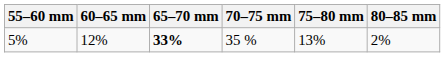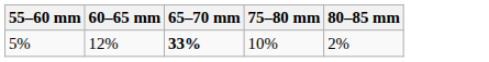 <table class="wikitable">
 <tr>
 <th>55–60 mm</th>
 <th>60–65 mm</th>
 <th>65–70 mm</th>
-<th>70–75 mm</th>
 <th>75–80 mm</th>
 <th>80–85 mm</th>
 </tr>
 <tr>
 <td>5%</td>
 <td>12%</td>
 <td><strong>33%</strong></td>
-<td>35 %</td>
-<td>13%</td>
+<td>10%</td>
 <td>2%</td>
 </tr>
 </table>
